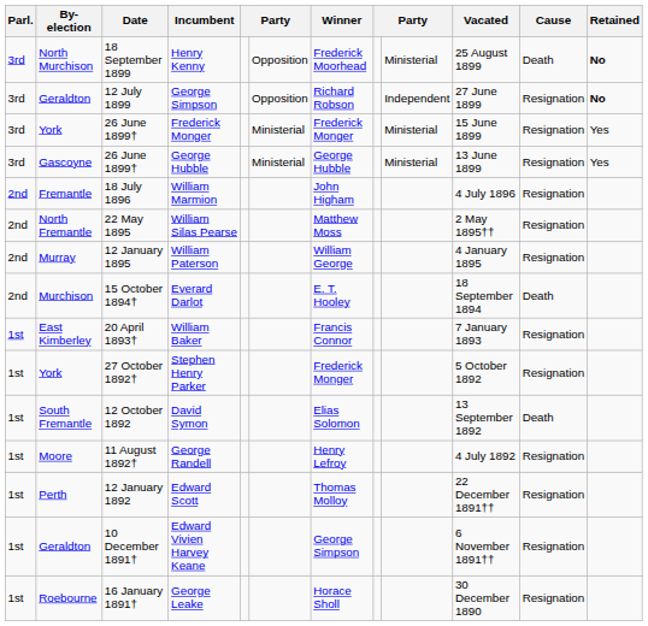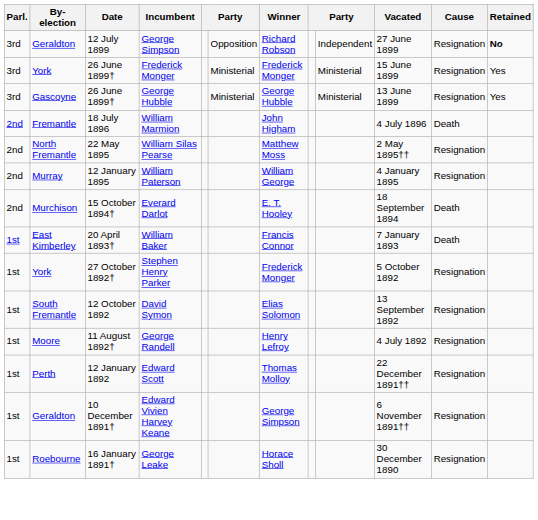 <table class="wikitable">
 <tr>
 <th>Parl.</th>
 <th>By-election</th>
 <th>Date</th>
 <th>Incumbent</th>
 <th colspan=2>Party</th>
 <th>Winner</th>
 <th colspan=2>Party</th>
 <th>Vacated</th>
 <th>Cause</th>
 <th>Retained</th>
-</tr>
-<tr>
-<td><a href='#'>3rd</a></td>
-<td><a href='#'>North Murchison</a></td>
-<td>18 September 1899</td>
-<td><a href='#'>Henry Kenny</a></td>
-<td> </td>
-<td>Opposition</td>
-<td><a href='#'>Frederick Moorhead</a></td>
-<td> </td>
-<td>Ministerial</td>
-<td>25 August 1899</td>
-<td>Death</td>
-<td><strong>No</strong></td>
 </tr>
 <tr>
 <td>3rd</td>
 <td><a href='#'>Geraldton</a></td>
 <td>12 July 1899</td>
 <td><a href='#'>George Simpson</a></td>
 <td> </td>
 <td>Opposition</td>
 <td><a href='#'>Richard Robson</a></td>
 <td> </td>
 <td>Independent</td>
 <td>27 June 1899</td>
 <td>Resignation</td>
 <td><strong>No</strong></td>
 </tr>
 <tr>
 <td>3rd</td>
 <td><a href='#'>York</a></td>
 <td>26 June 1899†</td>
 <td><a href='#'>Frederick Monger</a></td>
 <td> </td>
 <td>Ministerial</td>
 <td><a href='#'>Frederick Monger</a></td>
 <td> </td>
 <td>Ministerial</td>
 <td>15 June 1899</td>
 <td>Resignation</td>
 <td>Yes</td>
 </tr>
 <tr>
 <td>3rd</td>
 <td><a href='#'>Gascoyne</a></td>
 <td>26 June 1899†</td>
 <td><a href='#'>George Hubble</a></td>
 <td> </td>
 <td>Ministerial</td>
 <td><a href='#'>George Hubble</a></td>
 <td> </td>
 <td>Ministerial</td>
 <td>13 June 1899</td>
 <td>Resignation</td>
 <td>Yes</td>
 </tr>
 <tr>
 <td><a href='#'>2nd</a></td>
 <td><a href='#'>Fremantle</a></td>
 <td>18 July 1896</td>
 <td><a href='#'>William Marmion</a></td>
 <td> </td>
 <td> </td>
 <td><a href='#'>John Higham</a></td>
 <td> </td>
 <td> </td>
 <td>4 July 1896</td>
-<td>Resignation</td>
+<td>Death</td>
 <td> </td>
 </tr>
 <tr>
 <td>2nd</td>
 <td><a href='#'>North Fremantle</a></td>
 <td>22 May 1895</td>
 <td><a href='#'>William Silas Pearse</a></td>
 <td> </td>
 <td> </td>
 <td><a href='#'>Matthew Moss</a></td>
 <td> </td>
 <td> </td>
 <td>2 May 1895††</td>
 <td>Resignation</td>
 <td> </td>
 </tr>
 <tr>
 <td>2nd</td>
 <td><a href='#'>Murray</a></td>
 <td>12 January 1895</td>
 <td><a href='#'>William Paterson</a></td>
 <td> </td>
 <td> </td>
 <td><a href='#'>William George</a></td>
 <td> </td>
 <td> </td>
 <td>4 January 1895</td>
 <td>Resignation</td>
 <td> </td>
 </tr>
 <tr>
 <td>2nd</td>
 <td><a href='#'>Murchison</a></td>
 <td>15 October 1894†</td>
 <td><a href='#'>Everard Darlot</a></td>
 <td> </td>
 <td> </td>
 <td><a href='#'>E. T. Hooley</a></td>
 <td> </td>
 <td> </td>
 <td>18 September 1894</td>
 <td>Death</td>
 <td> </td>
 </tr>
 <tr>
 <td><a href='#'>1st</a></td>
 <td><a href='#'>East Kimberley</a></td>
 <td>20 April 1893†</td>
 <td><a href='#'>William Baker</a></td>
 <td> </td>
 <td> </td>
 <td><a href='#'>Francis Connor</a></td>
 <td> </td>
 <td> </td>
 <td>7 January 1893</td>
-<td>Resignation</td>
+<td>Death</td>
 <td> </td>
 </tr>
 <tr>
 <td>1st</td>
 <td><a href='#'>York</a></td>
 <td>27 October 1892†</td>
 <td><a href='#'>Stephen Henry Parker</a></td>
 <td> </td>
 <td> </td>
 <td><a href='#'>Frederick Monger</a></td>
 <td> </td>
 <td> </td>
 <td>5 October 1892</td>
 <td>Resignation</td>
 <td> </td>
 </tr>
 <tr>
 <td>1st</td>
 <td><a href='#'>South Fremantle</a></td>
 <td>12 October 1892</td>
 <td><a href='#'>David Symon</a></td>
 <td> </td>
 <td> </td>
 <td><a href='#'>Elias Solomon</a></td>
 <td> </td>
 <td> </td>
 <td>13 September 1892</td>
-<td>Death</td>
+<td>Resignation</td>
 <td> </td>
 </tr>
 <tr>
 <td>1st</td>
 <td><a href='#'>Moore</a></td>
 <td>11 August 1892†</td>
 <td><a href='#'>George Randell</a></td>
 <td> </td>
 <td> </td>
 <td><a href='#'>Henry Lefroy</a></td>
 <td> </td>
 <td> </td>
 <td>4 July 1892</td>
 <td>Resignation</td>
 <td> </td>
 </tr>
 <tr>
 <td>1st</td>
 <td><a href='#'>Perth</a></td>
 <td>12 January 1892</td>
 <td><a href='#'>Edward Scott</a></td>
 <td> </td>
 <td> </td>
 <td><a href='#'>Thomas Molloy</a></td>
 <td> </td>
 <td> </td>
 <td>22 December 1891††</td>
 <td>Resignation</td>
 <td> </td>
 </tr>
 <tr>
 <td>1st</td>
 <td><a href='#'>Geraldton</a></td>
 <td>10 December 1891†</td>
 <td><a href='#'>Edward Vivien Harvey Keane</a></td>
 <td> </td>
 <td> </td>
 <td><a href='#'>George Simpson</a></td>
 <td> </td>
 <td> </td>
 <td>6 November 1891††</td>
 <td>Resignation</td>
 <td> </td>
 </tr>
 <tr>
 <td>1st</td>
 <td><a href='#'>Roebourne</a></td>
 <td>16 January 1891†</td>
 <td><a href='#'>George Leake</a></td>
 <td> </td>
 <td> </td>
 <td><a href='#'>Horace Sholl</a></td>
 <td> </td>
 <td> </td>
 <td>30 December 1890</td>
 <td>Resignation</td>
 <td> </td>
 </tr>
 </table>
